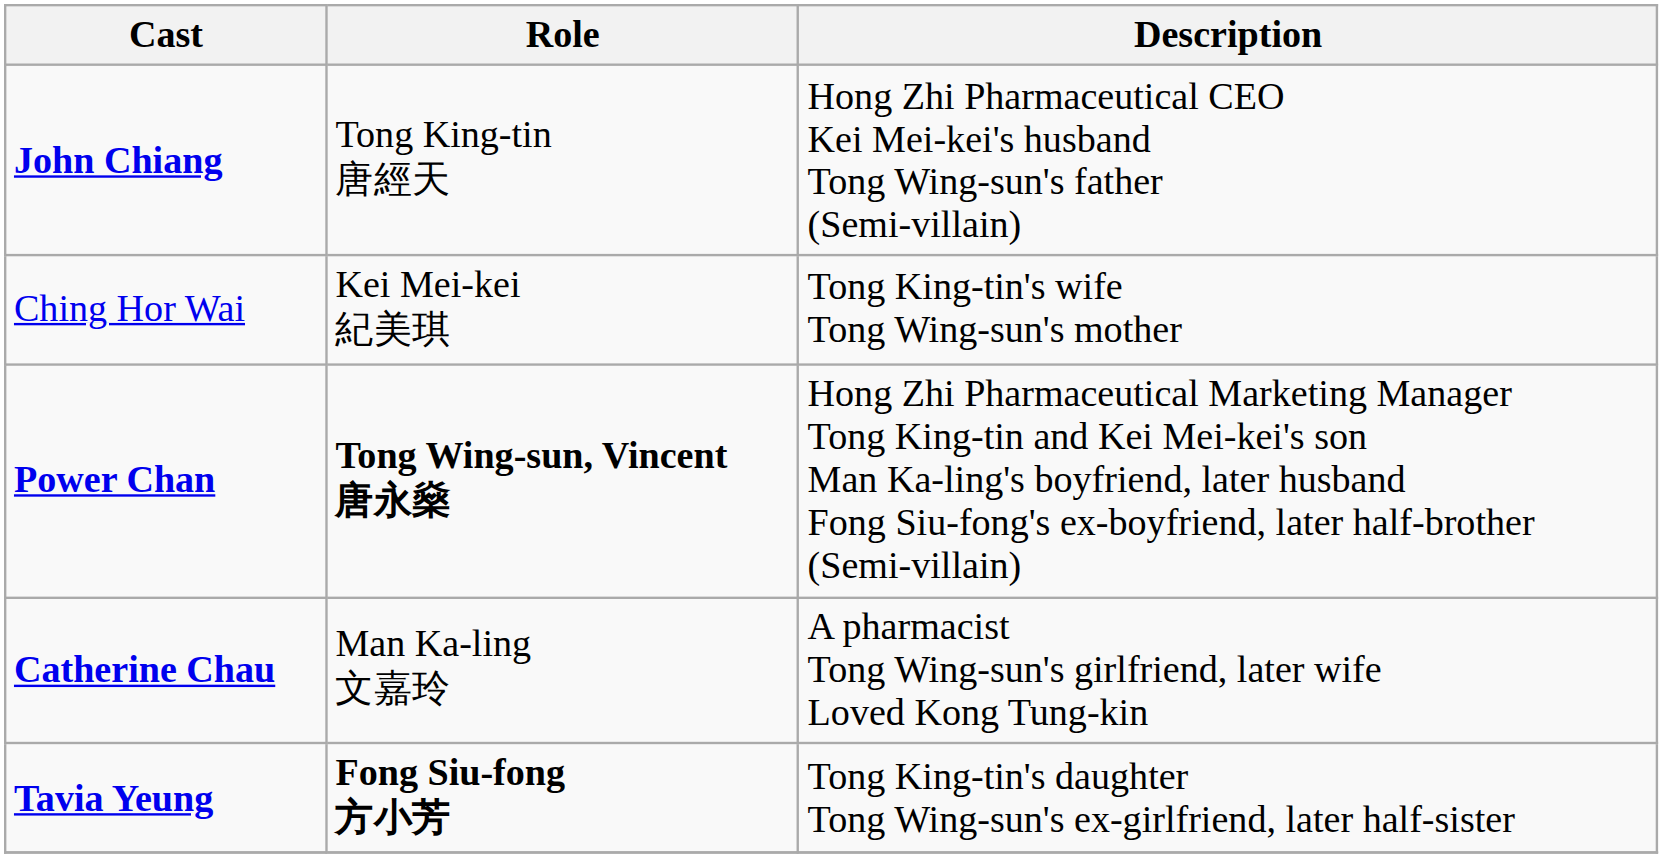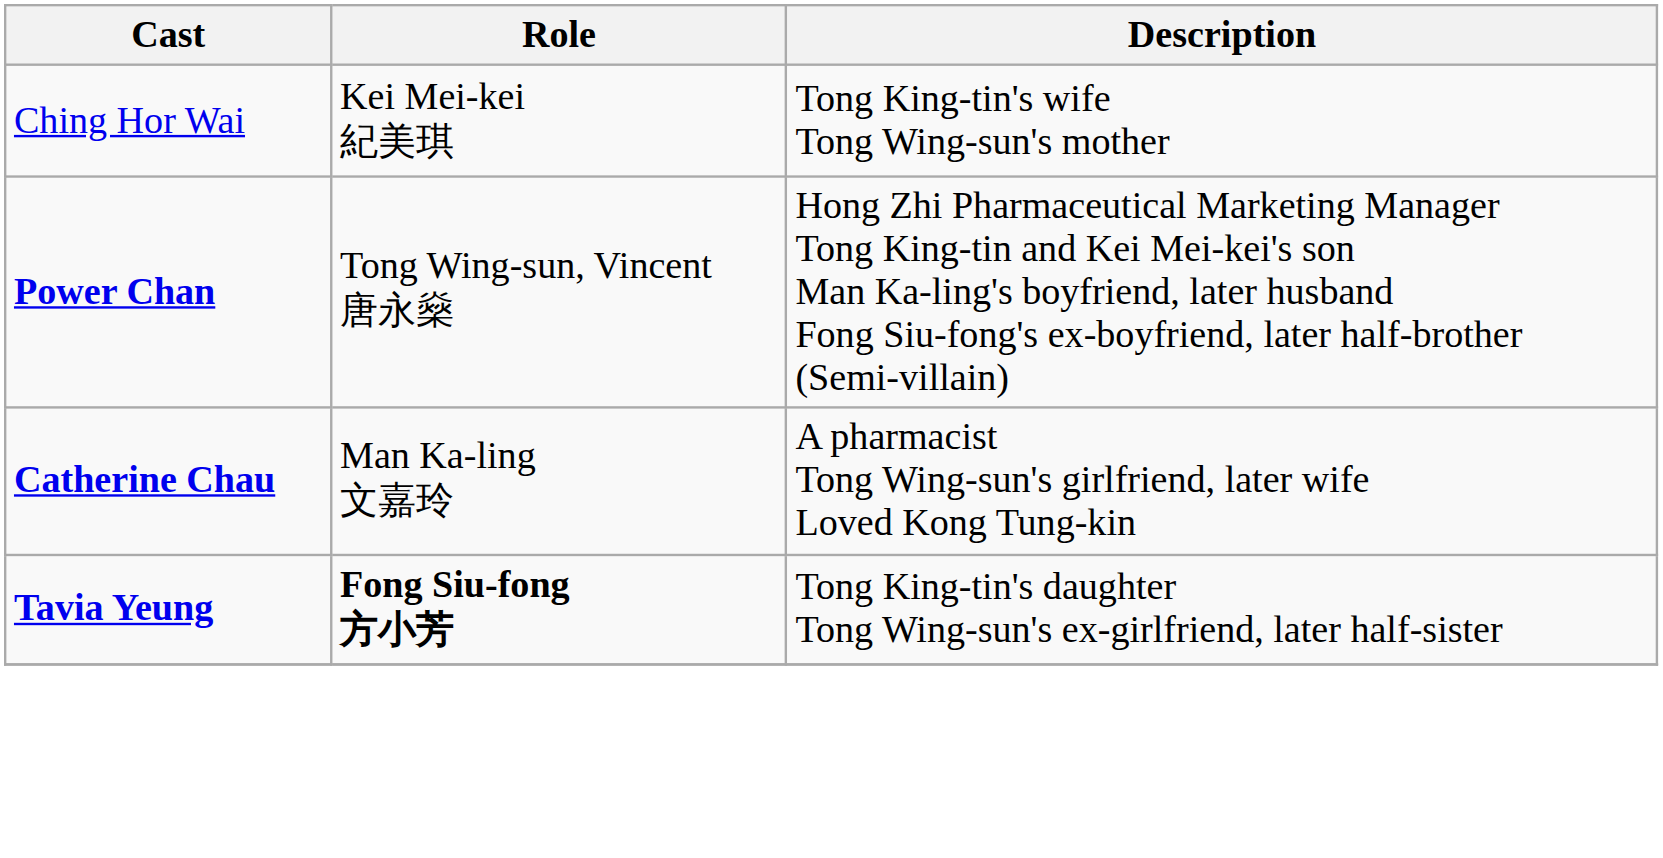 <table class="wikitable" width="55%">
 <tr>
 <th>Cast</th>
 <th>Role</th>
 <th>Description</th>
-</tr>
-<tr>
-<td><strong><a href='#'>John Chiang</a></strong></td>
-<td>Tong King-tin<br>唐經天</td>
-<td>Hong Zhi Pharmaceutical CEO<br>Kei Mei-kei's husband<br>Tong Wing-sun's father<br>(Semi-villain)</td>
 </tr>
 <tr>
 <td><a href='#'>Ching Hor Wai</a></td>
 <td>Kei Mei-kei<br>紀美琪</td>
 <td>Tong King-tin's wife<br>Tong Wing-sun's mother</td>
 </tr>
 <tr>
 <td><strong><a href='#'>Power Chan</a></strong></td>
-<td><strong>Tong Wing-sun, Vincent<br>唐永燊</strong></td>
+<td>Tong Wing-sun, Vincent<br>唐永燊</td>
 <td>Hong Zhi Pharmaceutical Marketing Manager<br>Tong King-tin and Kei Mei-kei's son<br>Man Ka-ling's boyfriend, later husband<br>Fong Siu-fong's ex-boyfriend, later half-brother<br>(Semi-villain)</td>
 </tr>
 <tr>
 <td><strong><a href='#'>Catherine Chau</a></strong></td>
 <td>Man Ka-ling<br>文嘉玲</td>
 <td>A pharmacist<br>Tong Wing-sun's girlfriend, later wife<br>Loved Kong Tung-kin</td>
 </tr>
 <tr>
 <td><strong><a href='#'>Tavia Yeung</a></strong></td>
 <td><strong>Fong Siu-fong<br>方小芳</strong></td>
 <td>Tong King-tin's daughter<br>Tong Wing-sun's ex-girlfriend, later half-sister</td>
 </tr>
 <tr>
 </tr>
 </table>
